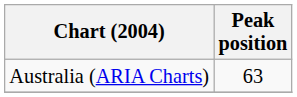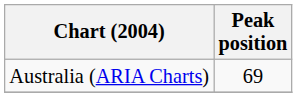 <table class="wikitable sortable">
 <tr>
 <th>Chart (2004)</th>
 <th>Peak<br>position</th>
 </tr>
 <tr>
 <td>Australia (<a href='#'>ARIA Charts</a>)</td>
-<td align="center">63</td>
+<td align="center">69</td>
 </tr>
 <tr>
 </tr>
 <tr>
 </tr>
 <tr>
 </tr>
 </table>
